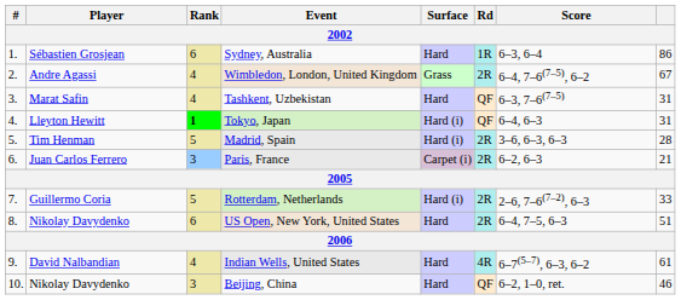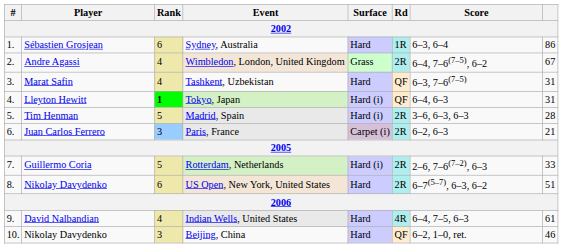 <table class="wikitable sortable">
 <tr>
 <th>#</th>
 <th width=200>Player</th>
 <th>Rank</th>
 <th width=250>Event</th>
 <th>Surface</th>
 <th>Rd</th>
 <th width=200>Score</th>
 <th></th>
 </tr>
 <tr>
 <th colspan=8><a href='#'>2002</a></th>
 </tr>
 <tr>
 <td>1.</td>
 <td> <a href='#'>Sébastien Grosjean</a></td>
 <td bgcolor=EEE8AA>6</td>
 <td><a href='#'>Sydney</a>, Australia</td>
 <td bgcolor=CCCCFF>Hard</td>
 <td bgcolor=afeeee>1R</td>
 <td>6–3, 6–4</td>
 <td>86</td>
 </tr>
 <tr>
 <td>2.</td>
 <td> <a href='#'>Andre Agassi</a></td>
 <td bgcolor=EEE8AA>4</td>
 <td bgcolor=f3e6d7><a href='#'>Wimbledon</a>, London, United Kingdom</td>
 <td bgcolor=#cfc>Grass</td>
 <td bgcolor=afeeee>2R</td>
 <td>6–4, 7–6<sup>(7–5)</sup>, 6–2</td>
 <td>67</td>
 </tr>
 <tr>
 <td>3.</td>
 <td> <a href='#'>Marat Safin</a></td>
 <td bgcolor=EEE8AA>4</td>
 <td><a href='#'>Tashkent</a>, Uzbekistan</td>
 <td bgcolor=CCCCFF>Hard</td>
 <td bgcolor=ffebcd>QF</td>
 <td>6–3, 7–6<sup>(7–5)</sup></td>
 <td>31</td>
 </tr>
 <tr>
 <td>4.</td>
 <td> <a href='#'>Lleyton Hewitt</a></td>
 <td bgcolor=lime><strong>1</strong></td>
 <td bgcolor=d4f1c5><a href='#'>Tokyo</a>, Japan</td>
 <td bgcolor=CCCCFF>Hard (i)</td>
 <td bgcolor=ffebcd>QF</td>
 <td>6–4, 6–3</td>
 <td>31</td>
 </tr>
 <tr>
 <td>5.</td>
 <td> <a href='#'>Tim Henman</a></td>
 <td bgcolor=EEE8AA>5</td>
 <td bgcolor=e9e9e9><a href='#'>Madrid</a>, Spain</td>
 <td bgcolor=CCCCFF>Hard (i)</td>
 <td bgcolor=afeeee>2R</td>
 <td>3–6, 6–3, 6–3</td>
 <td>28</td>
 </tr>
 <tr>
 <td>6.</td>
 <td> <a href='#'>Juan Carlos Ferrero</a></td>
 <td bgcolor=99ccff>3</td>
 <td bgcolor=e9e9e9><a href='#'>Paris</a>, France</td>
 <td bgcolor=thistle>Carpet (i)</td>
 <td bgcolor=afeeee>2R</td>
 <td>6–2, 6–3</td>
 <td>21</td>
 </tr>
 <tr>
 <th colspan=8><a href='#'>2005</a></th>
 </tr>
 <tr>
 <td>7.</td>
 <td> <a href='#'>Guillermo Coria</a></td>
 <td bgcolor=EEE8AA>5</td>
 <td bgcolor=d4f1c5><a href='#'>Rotterdam</a>, Netherlands</td>
 <td bgcolor=CCCCFF>Hard (i)</td>
 <td bgcolor=afeeee>2R</td>
 <td>2–6, 7–6<sup>(7–2)</sup>, 6–3</td>
 <td>33</td>
 </tr>
 <tr>
 <td>8.</td>
 <td> <a href='#'>Nikolay Davydenko</a></td>
 <td bgcolor=EEE8AA>6</td>
 <td bgcolor=f3e6d7><a href='#'>US Open</a>, New York, United States</td>
 <td bgcolor=CCCCFF>Hard</td>
 <td bgcolor=afeeee>2R</td>
-<td>6–4, 7–5, 6–3</td>
+<td>6–7<sup>(5–7)</sup>, 6–3, 6–2</td>
 <td>51</td>
 </tr>
 <tr>
 <th colspan=8><a href='#'>2006</a></th>
 </tr>
 <tr>
 <td>9.</td>
 <td> <a href='#'>David Nalbandian</a></td>
 <td bgcolor=EEE8AA>4</td>
 <td bgcolor=e9e9e9><a href='#'>Indian Wells</a>, United States</td>
 <td bgcolor=CCCCFF>Hard</td>
 <td bgcolor=afeeee>4R</td>
-<td>6–7<sup>(5–7)</sup>, 6–3, 6–2</td>
+<td>6–4, 7–5, 6–3</td>
 <td>61</td>
 </tr>
 <tr>
 <td>10.</td>
 <td> Nikolay Davydenko</td>
 <td bgcolor=EEE8AA>3</td>
 <td><a href='#'>Beijing</a>, China</td>
 <td bgcolor=CCCCFF>Hard</td>
 <td bgcolor=ffebcd>QF</td>
 <td>6–2, 1–0, ret.</td>
 <td>46</td>
 </tr>
 </table>
